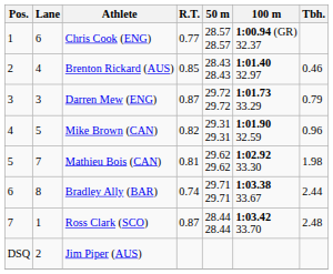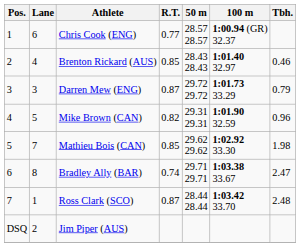 <table class="wikitable">
 <tr>
 <th>Pos.</th>
 <th>Lane</th>
 <th>Athlete</th>
 <th>R.T.</th>
 <th>50 m</th>
 <th>100 m</th>
 <th>Tbh.</th>
 </tr>
 <tr>
 <td>1</td>
 <td>6</td>
 <td> <a href='#'>Chris Cook</a> (<a href='#'>ENG</a>)</td>
 <td>0.77</td>
 <td>28.57<br>28.57</td>
 <td><strong>1:00.94</strong> (GR)<br>32.37</td>
 <td> </td>
 </tr>
 <tr>
 <td>2</td>
 <td>4</td>
 <td> <a href='#'>Brenton Rickard</a> (<a href='#'>AUS</a>)</td>
 <td>0.85</td>
 <td>28.43<br>28.43</td>
 <td><strong>1:01.40</strong><br>32.97</td>
 <td>0.46</td>
 </tr>
 <tr>
 <td>3</td>
 <td>3</td>
 <td> <a href='#'>Darren Mew</a> (<a href='#'>ENG</a>)</td>
 <td>0.87</td>
 <td>29.72<br>29.72</td>
 <td><strong>1:01.73</strong><br>33.29</td>
 <td>0.79</td>
 </tr>
 <tr>
 <td>4</td>
 <td>5</td>
 <td> <a href='#'>Mike Brown</a> (<a href='#'>CAN</a>)</td>
 <td>0.82</td>
 <td>29.31<br>29.31</td>
 <td><strong>1:01.90</strong><br>32.59</td>
 <td>0.96</td>
 </tr>
 <tr>
 <td>5</td>
 <td>7</td>
 <td> <a href='#'>Mathieu Bois</a> (<a href='#'>CAN</a>)</td>
-<td>0.81</td>
+<td>0.85</td>
 <td>29.62<br>29.62</td>
 <td><strong>1:02.92</strong><br>33.30</td>
 <td>1.98</td>
 </tr>
 <tr>
 <td>6</td>
 <td>8</td>
 <td> <a href='#'>Bradley Ally</a> (<a href='#'>BAR</a>)</td>
 <td>0.74</td>
 <td>29.71<br>29.71</td>
 <td><strong>1:03.38</strong><br>33.67</td>
-<td>2.44</td>
+<td>2.47</td>
 </tr>
 <tr>
 <td>7</td>
 <td>1</td>
 <td> <a href='#'>Ross Clark</a> (<a href='#'>SCO</a>)</td>
 <td>0.87</td>
 <td>28.44<br>28.44</td>
 <td><strong>1:03.42</strong><br>33.70</td>
 <td>2.48</td>
 </tr>
 <tr>
 <td>DSQ</td>
 <td>2</td>
 <td> <a href='#'>Jim Piper</a> (<a href='#'>AUS</a>)</td>
 <td> </td>
 <td><br> </td>
 <td><strong> </strong><br> </td>
 <td> </td>
 </tr>
 <tr>
 </tr>
 </table>
